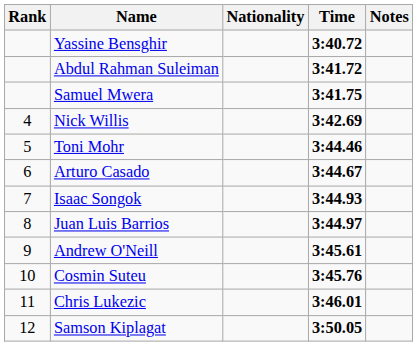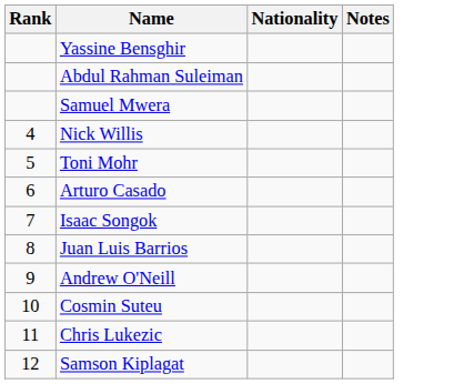 <table class="wikitable sortable" style="text-align:center">
 <tr>
 <th>Rank</th>
 <th>Name</th>
 <th>Nationality</th>
-<th>Time</th>
 <th>Notes</th>
 </tr>
 <tr>
 <td></td>
 <td align=left><a href='#'>Yassine Bensghir</a></td>
 <td align=left></td>
-<td><strong>3:40.72</strong></td>
 <td></td>
 </tr>
 <tr>
 <td></td>
 <td align=left><a href='#'>Abdul Rahman Suleiman</a></td>
 <td align=left></td>
-<td><strong>3:41.72</strong></td>
 <td></td>
 </tr>
 <tr>
 <td></td>
 <td align=left><a href='#'>Samuel Mwera</a></td>
 <td align=left></td>
-<td><strong>3:41.75</strong></td>
 <td></td>
 </tr>
 <tr>
 <td>4</td>
 <td align=left><a href='#'>Nick Willis</a></td>
 <td align=left></td>
-<td><strong>3:42.69</strong></td>
 <td></td>
 </tr>
 <tr>
 <td>5</td>
 <td align=left><a href='#'>Toni Mohr</a></td>
 <td align=left></td>
-<td><strong>3:44.46</strong></td>
 <td></td>
 </tr>
 <tr>
 <td>6</td>
 <td align=left><a href='#'>Arturo Casado</a></td>
 <td align=left></td>
-<td><strong>3:44.67</strong></td>
 <td></td>
 </tr>
 <tr>
 <td>7</td>
 <td align=left><a href='#'>Isaac Songok</a></td>
 <td align=left></td>
-<td><strong>3:44.93</strong></td>
 <td></td>
 </tr>
 <tr>
 <td>8</td>
 <td align=left><a href='#'>Juan Luis Barrios</a></td>
 <td align=left></td>
-<td><strong>3:44.97</strong></td>
 <td></td>
 </tr>
 <tr>
 <td>9</td>
 <td align=left><a href='#'>Andrew O'Neill</a></td>
 <td align=left></td>
-<td><strong>3:45.61</strong></td>
 <td></td>
 </tr>
 <tr>
 <td>10</td>
 <td align=left><a href='#'>Cosmin Suteu</a></td>
 <td align=left></td>
-<td><strong>3:45.76</strong></td>
 <td></td>
 </tr>
 <tr>
 <td>11</td>
 <td align=left><a href='#'>Chris Lukezic</a></td>
 <td align=left></td>
-<td><strong>3:46.01</strong></td>
 <td></td>
 </tr>
 <tr>
 <td>12</td>
 <td align=left><a href='#'>Samson Kiplagat</a></td>
 <td align=left></td>
-<td><strong>3:50.05</strong></td>
 <td></td>
 </tr>
 </table>
